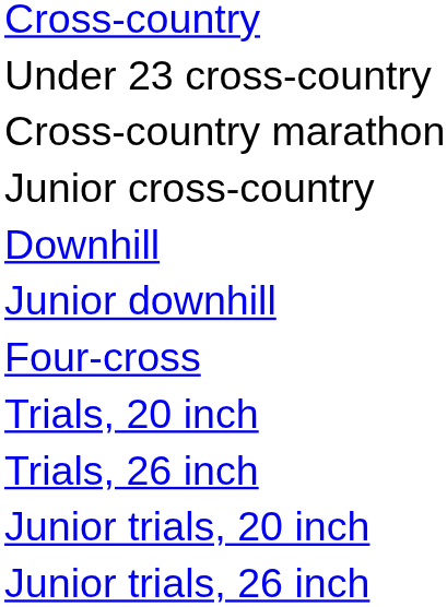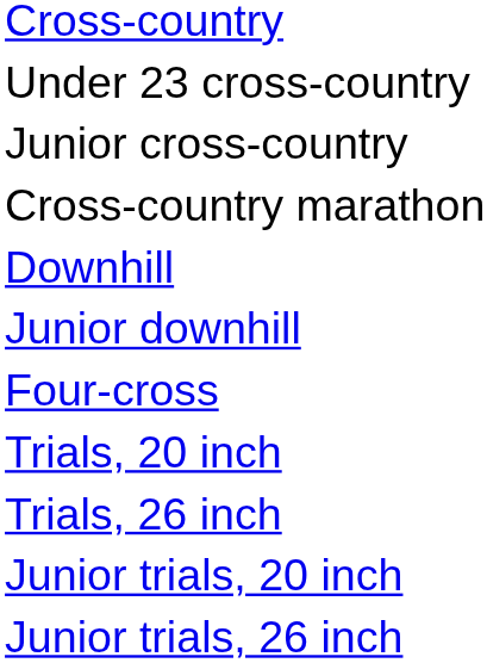 <table>
 <tr>
 <td><a href='#'>Cross-country</a></td>
 <td></td>
 <td></td>
 <td></td>
 </tr>
 <tr>
 <td>Under 23 cross-country</td>
 <td></td>
 <td></td>
 <td></td>
 </tr>
 <tr>
-<td>Cross-country marathon</td>
+<td>Junior cross-country</td>
 <td></td>
 <td></td>
 <td></td>
 </tr>
 <tr>
-<td>Junior cross-country</td>
+<td>Cross-country marathon</td>
 <td></td>
 <td></td>
 <td></td>
 </tr>
 <tr>
 <td><a href='#'>Downhill</a></td>
 <td></td>
 <td></td>
 <td></td>
 </tr>
 <tr>
 <td><a href='#'>Junior downhill</a></td>
 <td></td>
 <td></td>
 <td></td>
 </tr>
 <tr>
 <td><a href='#'>Four-cross</a></td>
 <td></td>
 <td></td>
 <td></td>
 </tr>
 <tr>
 <td><a href='#'>Trials, 20 inch</a></td>
 <td></td>
 <td></td>
 <td></td>
 </tr>
 <tr>
 <td><a href='#'>Trials, 26 inch</a></td>
 <td></td>
 <td></td>
 <td></td>
 </tr>
 <tr>
 <td><a href='#'>Junior trials, 20 inch</a></td>
 <td></td>
 <td></td>
 <td></td>
 </tr>
 <tr>
 <td><a href='#'>Junior trials, 26 inch</a></td>
 <td></td>
 <td></td>
 <td></td>
 </tr>
 </table>
